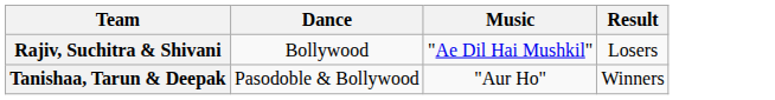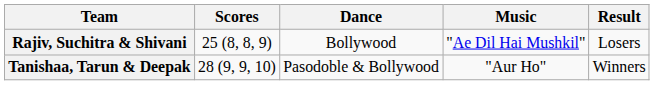 <table class="wikitable plainrowheaders sortable" style="text-align:center;">
 <tr>
 <th class="sortable" scope="col" style="text-align:center">Team</th>
+<th>Scores</th>
 <th class="unsortable" scope="col">Dance</th>
 <th scope="col" class="unsortable">Music</th>
 <th scope="col" class="unsortable">Result</th>
 </tr>
 <tr>
 <th>Rajiv, Suchitra & Shivani</th>
+<td>25 (8, 8, 9)</td>
 <td>Bollywood</td>
 <td>"<a href='#'>Ae Dil Hai Mushkil</a>"</td>
 <td>Losers</td>
 </tr>
 <tr>
 <th>Tanishaa, Tarun & Deepak</th>
+<td>28 (9, 9, 10)</td>
 <td>Pasodoble & Bollywood</td>
 <td>"Aur Ho"</td>
 <td>Winners</td>
 </tr>
 </table>
